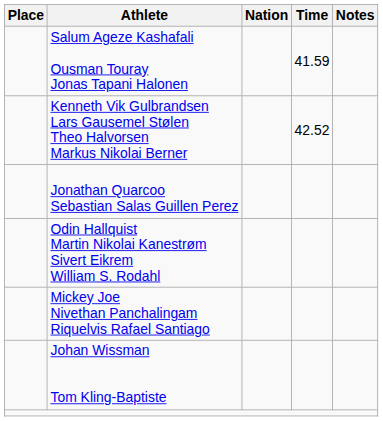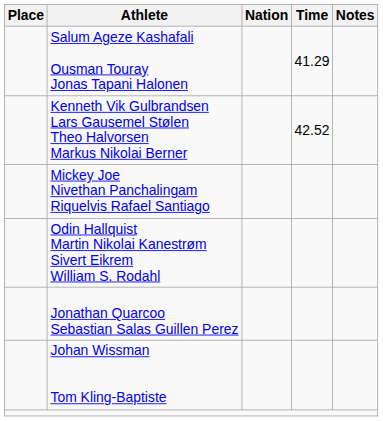 <table class="wikitable mw-datatable sortable">
 <tr>
 <th>Place</th>
 <th>Athlete</th>
 <th>Nation</th>
 <th>Time</th>
 <th>Notes</th>
 </tr>
 <tr>
 <td align=center></td>
 <td><a href='#'>Salum Ageze Kashafali</a><br><br><a href='#'>Ousman Touray</a><br><a href='#'>Jonas Tapani Halonen</a></td>
 <td></td>
-<td>41.59</td>
+<td>41.29</td>
 <td></td>
 </tr>
 <tr>
 <td align=center></td>
 <td><a href='#'>Kenneth Vik Gulbrandsen</a><br><a href='#'>Lars Gausemel Stølen</a><br><a href='#'>Theo Halvorsen</a><br><a href='#'>Markus Nikolai Berner</a></td>
 <td></td>
 <td>42.52</td>
 <td></td>
 </tr>
 <tr>
 <td align=center></td>
-<td><br><a href='#'>Jonathan Quarcoo</a><br><a href='#'>Sebastian Salas Guillen Perez</a><br></td>
+<td><a href='#'>Mickey Joe</a><br><a href='#'>Nivethan Panchalingam</a><br><a href='#'>Riquelvis Rafael Santiago</a><br></td>
 <td></td>
 <td></td>
 <td></td>
 </tr>
 <tr>
 <td align=center></td>
 <td><a href='#'>Odin Hallquist</a><br><a href='#'>Martin Nikolai Kanestrøm</a><br><a href='#'>Sivert Eikrem</a><br><a href='#'>William S. Rodahl</a></td>
 <td></td>
 <td></td>
 <td></td>
 </tr>
 <tr>
 <td align=center></td>
-<td><a href='#'>Mickey Joe</a><br><a href='#'>Nivethan Panchalingam</a><br><a href='#'>Riquelvis Rafael Santiago</a><br></td>
+<td><br><a href='#'>Jonathan Quarcoo</a><br><a href='#'>Sebastian Salas Guillen Perez</a><br></td>
 <td></td>
 <td></td>
 <td></td>
 </tr>
 <tr>
 <td align=center></td>
 <td><a href='#'>Johan Wissman</a><br><br><br><a href='#'>Tom Kling-Baptiste</a></td>
 <td></td>
 <td></td>
 <td></td>
 </tr>
 <tr class="sortbottom">
 <td align=center colspan="5"></td>
 </tr>
 </table>
